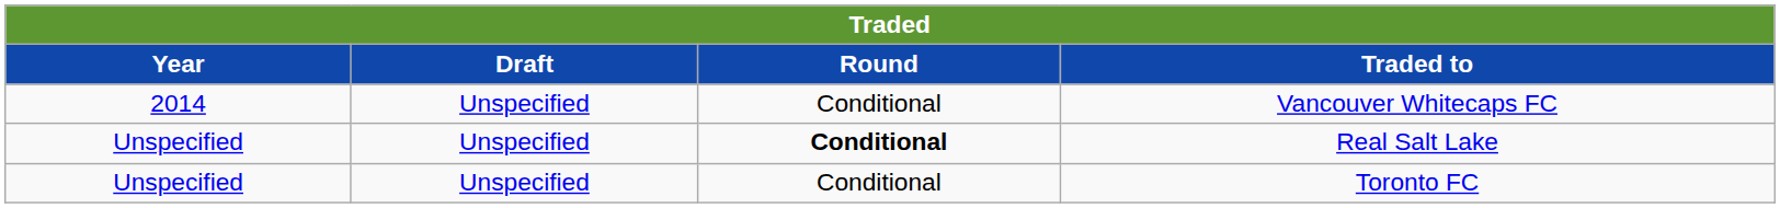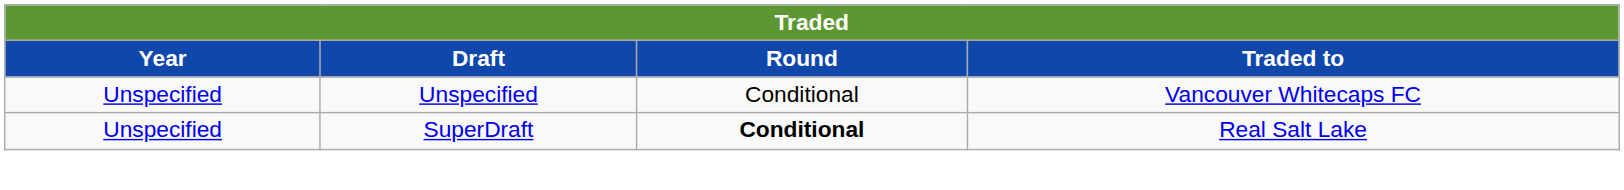 <table class="wikitable" style="width:90%">
 <tr>
 <th style="background:#5d9731; color:white; text-align:center;" colspan=4>Traded</th>
 </tr>
 <tr>
 <th style="background:#1047AB; color:white; text-align:center;">Year</th>
 <th style="background:#1047AB; color:white; text-align:center;">Draft</th>
 <th style="background:#1047AB; color:white; text-align:center;">Round</th>
 <th style="background:#1047AB; color:white; text-align:center;">Traded to</th>
 </tr>
 <tr align=center>
-<td><a href='#'>2014</a></td>
+<td><a href='#'>Unspecified</a></td>
 <td><a href='#'>Unspecified</a></td>
 <td>Conditional</td>
 <td><a href='#'>Vancouver Whitecaps FC</a></td>
 </tr>
 <tr align=center>
 <td><a href='#'>Unspecified</a></td>
-<td><a href='#'>Unspecified</a></td>
+<td><a href='#'>SuperDraft</a></td>
 <td><strong>Conditional</strong></td>
 <td><a href='#'>Real Salt Lake</a></td>
 </tr>
-<tr align=center>
-<td><a href='#'>Unspecified</a></td>
-<td><a href='#'>Unspecified</a></td>
-<td>Conditional</td>
-<td><a href='#'>Toronto FC</a></td>
-</tr>
 </table>
